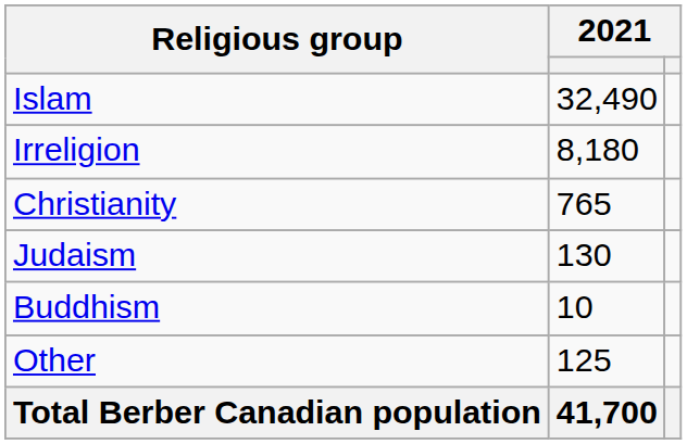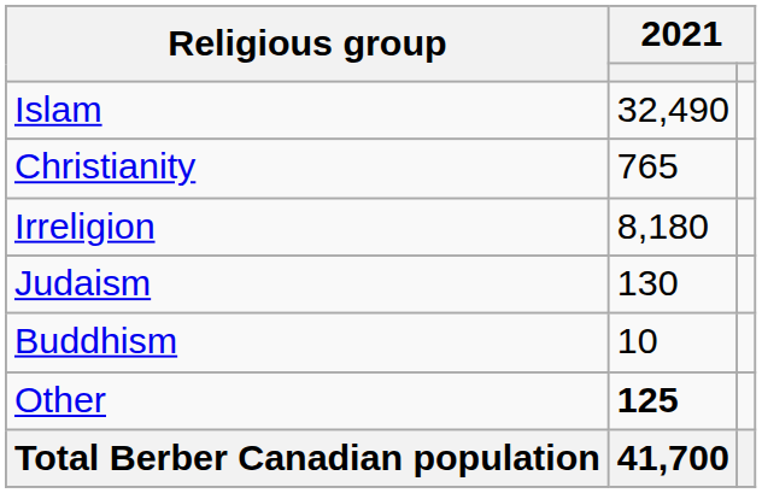 <table class="wikitable sortable">
 <tr>
 <th rowspan="2">Religious group</th>
 <th colspan="2">2021</th>
 </tr>
 <tr>
 <th><a href='#'></a></th>
 <th></th>
 </tr>
 <tr>
 <td><a href='#'>Islam</a></td>
 <td>32,490</td>
 <td></td>
 </tr>
 <tr>
-<td><a href='#'>Irreligion</a></td>
-<td>8,180</td>
+<td><a href='#'>Christianity</a></td>
+<td>765</td>
 <td></td>
 </tr>
 <tr>
-<td><a href='#'>Christianity</a></td>
-<td>765</td>
+<td><a href='#'>Irreligion</a></td>
+<td>8,180</td>
 <td></td>
 </tr>
 <tr>
 <td><a href='#'>Judaism</a></td>
 <td>130</td>
 <td></td>
 </tr>
 <tr>
 <td><a href='#'>Buddhism</a></td>
 <td>10</td>
 <td></td>
 </tr>
 <tr>
 <td><a href='#'>Other</a></td>
-<td>125</td>
+<td><strong>125</strong></td>
 <td></td>
 </tr>
 <tr>
 <th>Total Berber Canadian population</th>
 <th>41,700</th>
 <th></th>
 </tr>
 </table>
